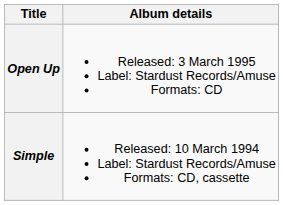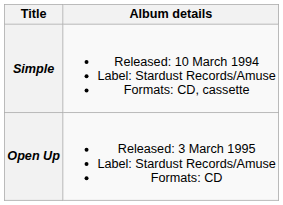 <table class="wikitable plainrowheaders" style="text-align:center;">
 <tr>
 <th scope="col">Title</th>
 <th scope="col">Album details</th>
 </tr>
 <tr>
+<th scope="row"><em>Simple</em></th>
+<td><br><ul><li>Released: 10 March 1994</li><li>Label: Stardust Records/Amuse</li><li>Formats: CD, cassette</li></ul></td>
+</tr>
+<tr>
 <th scope="row"><em>Open Up</em></th>
 <td><br><ul><li>Released: 3 March 1995</li><li>Label: Stardust Records/Amuse</li><li>Formats: CD</li></ul></td>
 </tr>
-<tr>
-<th scope="row"><em>Simple</em></th>
-<td><br><ul><li>Released: 10 March 1994</li><li>Label: Stardust Records/Amuse</li><li>Formats: CD, cassette</li></ul></td>
-</tr>
 </table>
